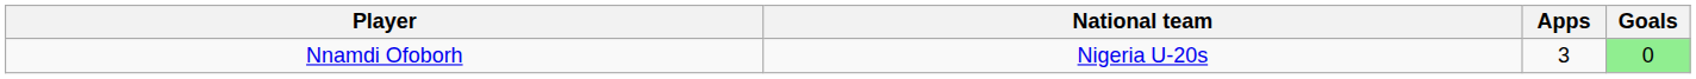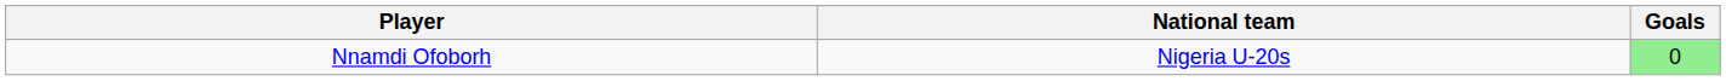 <table class="wikitable" style="text-align:center" width=100%>
 <tr>
 <th width=45%>Player</th>
 <th width=45%>National team</th>
-<th width=5%>Apps</th>
 <th width=5%>Goals</th>
 </tr>
 <tr>
 <td> <a href='#'>Nnamdi Ofoborh</a></td>
 <td><a href='#'>Nigeria U-20s</a></td>
-<td>3</td>
 <td style="background: lightgreen;">0</td>
 </tr>
 </table>
